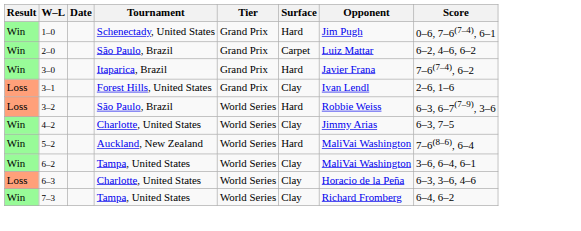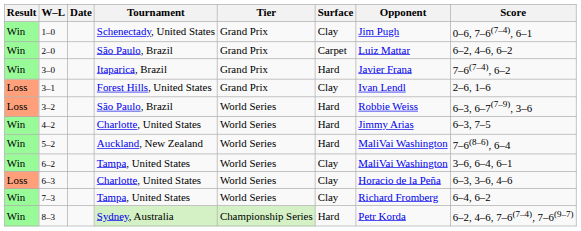 <table class="sortable wikitable">
 <tr>
 <th>Result</th>
 <th class="unsortable">W–L</th>
 <th>Date</th>
 <th>Tournament</th>
 <th>Tier</th>
 <th>Surface</th>
 <th>Opponent</th>
 <th class="unsortable">Score</th>
 </tr>
 <tr>
 <td style="background:#98fb98;">Win</td>
 <td><small>1–0</small></td>
 <td><a href='#'></a></td>
 <td><a href='#'>Schenectady</a>, United States</td>
 <td>Grand Prix</td>
-<td>Hard</td>
+<td>Clay</td>
 <td> <a href='#'>Jim Pugh</a></td>
 <td>0–6, 7–6<sup>(7–4)</sup>, 6–1</td>
 </tr>
 <tr>
 <td style="background:#98fb98;">Win</td>
 <td><small>2–0</small></td>
 <td><a href='#'></a></td>
 <td><a href='#'>São Paulo</a>, Brazil</td>
 <td>Grand Prix</td>
 <td>Carpet</td>
 <td> <a href='#'>Luiz Mattar</a></td>
 <td>6–2, 4–6, 6–2</td>
 </tr>
 <tr>
 <td style="background:#98fb98;">Win</td>
 <td><small>3–0</small></td>
 <td><a href='#'></a></td>
 <td><a href='#'>Itaparica</a>, Brazil</td>
 <td>Grand Prix</td>
 <td>Hard</td>
 <td> <a href='#'>Javier Frana</a></td>
 <td>7–6<sup>(7–4)</sup>, 6–2</td>
 </tr>
 <tr>
 <td style="background:#ffa07a;">Loss</td>
 <td><small>3–1</small></td>
 <td><a href='#'></a></td>
 <td><a href='#'>Forest Hills</a>, United States</td>
 <td>Grand Prix</td>
 <td>Clay</td>
 <td> <a href='#'>Ivan Lendl</a></td>
 <td>2–6, 1–6</td>
 </tr>
 <tr>
 <td style="background:#ffa07a;">Loss</td>
 <td><small>3–2</small></td>
 <td><a href='#'></a></td>
 <td><a href='#'>São Paulo</a>, Brazil</td>
 <td>World Series</td>
 <td>Hard</td>
 <td> <a href='#'>Robbie Weiss</a></td>
 <td>6–3, 6–7<sup>(7–9)</sup>, 3–6</td>
 </tr>
 <tr>
 <td style="background:#98fb98;">Win</td>
 <td><small>4–2</small></td>
 <td><a href='#'></a></td>
 <td><a href='#'>Charlotte</a>, United States</td>
 <td>World Series</td>
-<td>Clay</td>
+<td>Hard</td>
 <td> <a href='#'>Jimmy Arias</a></td>
 <td>6–3, 7–5</td>
 </tr>
 <tr>
 <td style="background:#98fb98;">Win</td>
 <td><small>5–2</small></td>
 <td><a href='#'></a></td>
 <td><a href='#'>Auckland</a>, New Zealand</td>
 <td>World Series</td>
 <td>Hard</td>
 <td> <a href='#'>MaliVai Washington</a></td>
 <td>7–6<sup>(8–6)</sup>, 6–4</td>
 </tr>
 <tr>
 <td style="background:#98fb98;">Win</td>
 <td><small>6–2</small></td>
 <td><a href='#'></a></td>
 <td><a href='#'>Tampa</a>, United States</td>
 <td>World Series</td>
 <td>Clay</td>
 <td> <a href='#'>MaliVai Washington</a></td>
 <td>3–6, 6–4, 6–1</td>
 </tr>
 <tr>
 <td style="background:#ffa07a;">Loss</td>
 <td><small>6–3</small></td>
 <td><a href='#'></a></td>
 <td><a href='#'>Charlotte</a>, United States</td>
 <td>World Series</td>
 <td>Clay</td>
 <td> <a href='#'>Horacio de la Peña</a></td>
 <td>6–3, 3–6, 4–6</td>
 </tr>
 <tr>
 <td style="background:#98fb98;">Win</td>
 <td><small>7–3</small></td>
 <td><a href='#'></a></td>
 <td><a href='#'>Tampa</a>, United States</td>
 <td>World Series</td>
 <td>Clay</td>
 <td> <a href='#'>Richard Fromberg</a></td>
 <td>6–4, 6–2</td>
 </tr>
+<tr>
+<td style="background:#98fb98;">Win</td>
+<td><small>8–3</small></td>
+<td><a href='#'></a></td>
+<td style="background:#d4f1c5;"><a href='#'>Sydney</a>, Australia</td>
+<td style="background:#d4f1c5;">Championship Series</td>
+<td>Hard</td>
+<td> <a href='#'>Petr Korda</a></td>
+<td>6–2, 4–6, 7–6<sup>(7–4)</sup>, 7–6<sup>(9–7)</sup></td>
+</tr>
 </table>
